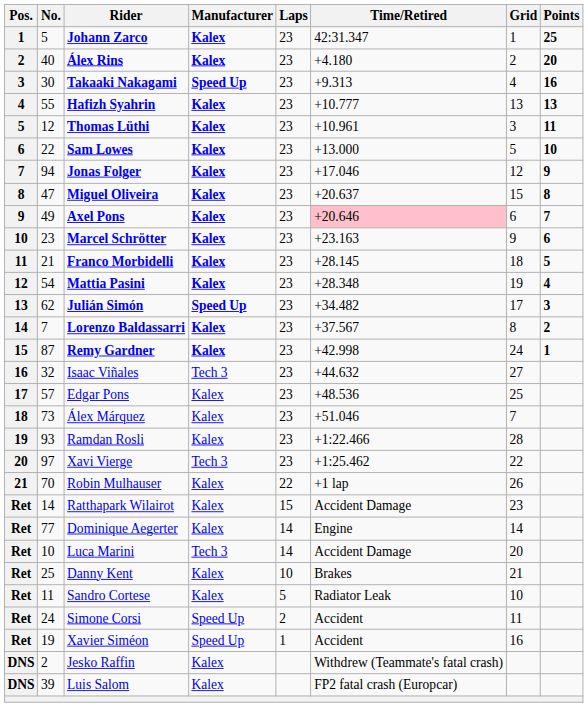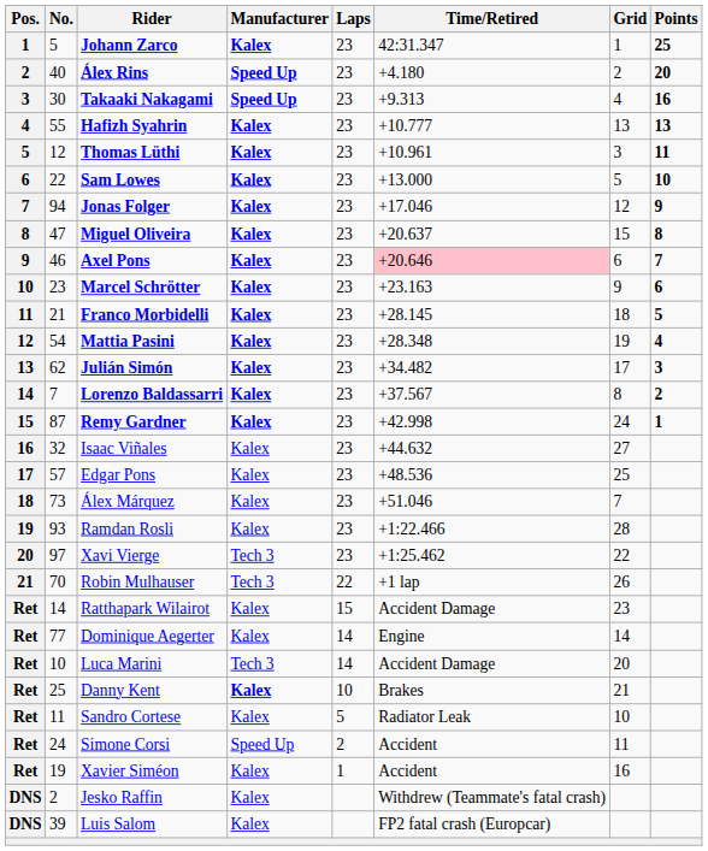 <table class="wikitable" style="font-size: 95%;">
 <tr>
 <th>Pos.</th>
 <th>No.</th>
 <th>Rider</th>
 <th>Manufacturer</th>
 <th>Laps</th>
 <th>Time/Retired</th>
 <th>Grid</th>
 <th>Points</th>
 </tr>
 <tr>
 <th>1</th>
 <td>5</td>
 <td> <strong><a href='#'>Johann Zarco</a></strong></td>
 <td><strong><a href='#'>Kalex</a></strong></td>
 <td>23</td>
 <td>42:31.347</td>
 <td>1</td>
 <td><strong>25</strong></td>
 </tr>
 <tr>
 <th>2</th>
 <td>40</td>
 <td> <strong><a href='#'>Álex Rins</a></strong></td>
-<td><strong><a href='#'>Kalex</a></strong></td>
+<td><strong><a href='#'>Speed Up</a></strong></td>
 <td>23</td>
 <td>+4.180</td>
 <td>2</td>
 <td><strong>20</strong></td>
 </tr>
 <tr>
 <th>3</th>
 <td>30</td>
 <td> <strong><a href='#'>Takaaki Nakagami</a></strong></td>
 <td><strong><a href='#'>Speed Up</a></strong></td>
 <td>23</td>
 <td>+9.313</td>
 <td>4</td>
 <td><strong>16</strong></td>
 </tr>
 <tr>
 <th>4</th>
 <td>55</td>
 <td> <strong><a href='#'>Hafizh Syahrin</a></strong></td>
 <td><strong><a href='#'>Kalex</a></strong></td>
 <td>23</td>
 <td>+10.777</td>
 <td>13</td>
 <td><strong>13</strong></td>
 </tr>
 <tr>
 <th>5</th>
 <td>12</td>
 <td> <strong><a href='#'>Thomas Lüthi</a></strong></td>
 <td><strong><a href='#'>Kalex</a></strong></td>
 <td>23</td>
 <td>+10.961</td>
 <td>3</td>
 <td><strong>11</strong></td>
 </tr>
 <tr>
 <th>6</th>
 <td>22</td>
 <td> <strong><a href='#'>Sam Lowes</a></strong></td>
 <td><strong><a href='#'>Kalex</a></strong></td>
 <td>23</td>
 <td>+13.000</td>
 <td>5</td>
 <td><strong>10</strong></td>
 </tr>
 <tr>
 <th>7</th>
 <td>94</td>
 <td> <strong><a href='#'>Jonas Folger</a></strong></td>
 <td><strong><a href='#'>Kalex</a></strong></td>
 <td>23</td>
 <td>+17.046</td>
 <td>12</td>
 <td><strong>9</strong></td>
 </tr>
 <tr>
 <th>8</th>
 <td>47</td>
 <td> <strong><a href='#'>Miguel Oliveira</a></strong></td>
 <td><strong><a href='#'>Kalex</a></strong></td>
 <td>23</td>
 <td>+20.637</td>
 <td>15</td>
 <td><strong>8</strong></td>
 </tr>
 <tr>
 <th>9</th>
-<td>49</td>
+<td>46</td>
 <td> <strong><a href='#'>Axel Pons</a></strong></td>
 <td><strong><a href='#'>Kalex</a></strong></td>
 <td>23</td>
 <td style="background: pink;">+20.646</td>
 <td>6</td>
 <td><strong>7</strong></td>
 </tr>
 <tr>
 <th>10</th>
 <td>23</td>
 <td> <strong><a href='#'>Marcel Schrötter</a></strong></td>
 <td><strong><a href='#'>Kalex</a></strong></td>
 <td>23</td>
 <td>+23.163</td>
 <td>9</td>
 <td><strong>6</strong></td>
 </tr>
 <tr>
 <th>11</th>
 <td>21</td>
 <td> <strong><a href='#'>Franco Morbidelli</a></strong></td>
 <td><strong><a href='#'>Kalex</a></strong></td>
 <td>23</td>
 <td>+28.145</td>
 <td>18</td>
 <td><strong>5</strong></td>
 </tr>
 <tr>
 <th>12</th>
 <td>54</td>
 <td> <strong><a href='#'>Mattia Pasini</a></strong></td>
 <td><strong><a href='#'>Kalex</a></strong></td>
 <td>23</td>
 <td>+28.348</td>
 <td>19</td>
 <td><strong>4</strong></td>
 </tr>
 <tr>
 <th>13</th>
 <td>62</td>
 <td> <strong><a href='#'>Julián Simón</a></strong></td>
-<td><strong><a href='#'>Speed Up</a></strong></td>
+<td><strong><a href='#'>Kalex</a></strong></td>
 <td>23</td>
 <td>+34.482</td>
 <td>17</td>
 <td><strong>3</strong></td>
 </tr>
 <tr>
 <th>14</th>
 <td>7</td>
 <td> <strong><a href='#'>Lorenzo Baldassarri</a></strong></td>
 <td><strong><a href='#'>Kalex</a></strong></td>
 <td>23</td>
 <td>+37.567</td>
 <td>8</td>
 <td><strong>2</strong></td>
 </tr>
 <tr>
 <th>15</th>
 <td>87</td>
 <td> <strong><a href='#'>Remy Gardner</a></strong></td>
 <td><strong><a href='#'>Kalex</a></strong></td>
 <td>23</td>
 <td>+42.998</td>
 <td>24</td>
 <td><strong>1</strong></td>
 </tr>
 <tr>
 <th>16</th>
 <td>32</td>
 <td> <a href='#'>Isaac Viñales</a></td>
-<td><a href='#'>Tech 3</a></td>
+<td><a href='#'>Kalex</a></td>
 <td>23</td>
 <td>+44.632</td>
 <td>27</td>
 <td></td>
 </tr>
 <tr>
 <th>17</th>
 <td>57</td>
 <td> <a href='#'>Edgar Pons</a></td>
 <td><a href='#'>Kalex</a></td>
 <td>23</td>
 <td>+48.536</td>
 <td>25</td>
 <td></td>
 </tr>
 <tr>
 <th>18</th>
 <td>73</td>
 <td> <a href='#'>Álex Márquez</a></td>
 <td><a href='#'>Kalex</a></td>
 <td>23</td>
 <td>+51.046</td>
 <td>7</td>
 <td></td>
 </tr>
 <tr>
 <th>19</th>
 <td>93</td>
 <td> <a href='#'>Ramdan Rosli</a></td>
 <td><a href='#'>Kalex</a></td>
 <td>23</td>
 <td>+1:22.466</td>
 <td>28</td>
 <td></td>
 </tr>
 <tr>
 <th>20</th>
 <td>97</td>
 <td> <a href='#'>Xavi Vierge</a></td>
 <td><a href='#'>Tech 3</a></td>
 <td>23</td>
 <td>+1:25.462</td>
 <td>22</td>
 <td></td>
 </tr>
 <tr>
 <th>21</th>
 <td>70</td>
 <td> <a href='#'>Robin Mulhauser</a></td>
-<td><a href='#'>Kalex</a></td>
+<td><a href='#'>Tech 3</a></td>
 <td>22</td>
 <td>+1 lap</td>
 <td>26</td>
 <td></td>
 </tr>
 <tr>
 <th>Ret</th>
 <td>14</td>
 <td> <a href='#'>Ratthapark Wilairot</a></td>
 <td><a href='#'>Kalex</a></td>
 <td>15</td>
 <td>Accident Damage</td>
 <td>23</td>
 <td></td>
 </tr>
 <tr>
 <th>Ret</th>
 <td>77</td>
 <td> <a href='#'>Dominique Aegerter</a></td>
 <td><a href='#'>Kalex</a></td>
 <td>14</td>
 <td>Engine</td>
 <td>14</td>
 <td></td>
 </tr>
 <tr>
 <th>Ret</th>
 <td>10</td>
 <td> <a href='#'>Luca Marini</a></td>
 <td><a href='#'>Tech 3</a></td>
 <td>14</td>
 <td>Accident Damage</td>
 <td>20</td>
 <td></td>
 </tr>
 <tr>
 <th>Ret</th>
 <td>25</td>
 <td> <a href='#'>Danny Kent</a></td>
-<td><a href='#'>Kalex</a></td>
+<td><strong><a href='#'>Kalex</a></strong></td>
 <td>10</td>
 <td>Brakes</td>
 <td>21</td>
 <td></td>
 </tr>
 <tr>
 <th>Ret</th>
 <td>11</td>
 <td> <a href='#'>Sandro Cortese</a></td>
 <td><a href='#'>Kalex</a></td>
 <td>5</td>
 <td>Radiator Leak</td>
 <td>10</td>
 <td></td>
 </tr>
 <tr>
 <th>Ret</th>
 <td>24</td>
 <td> <a href='#'>Simone Corsi</a></td>
 <td><a href='#'>Speed Up</a></td>
 <td>2</td>
 <td>Accident</td>
 <td>11</td>
 <td></td>
 </tr>
 <tr>
 <th>Ret</th>
 <td>19</td>
 <td> <a href='#'>Xavier Siméon</a></td>
-<td><a href='#'>Speed Up</a></td>
+<td><a href='#'>Kalex</a></td>
 <td>1</td>
 <td>Accident</td>
 <td>16</td>
 <td></td>
 </tr>
 <tr>
 <th>DNS</th>
 <td>2</td>
 <td> <a href='#'>Jesko Raffin</a></td>
 <td><a href='#'>Kalex</a></td>
 <td></td>
 <td>Withdrew (Teammate's fatal crash)</td>
 <td></td>
 <td></td>
 </tr>
 <tr>
 <th>DNS</th>
 <td>39</td>
 <td> <a href='#'>Luis Salom</a></td>
 <td><a href='#'>Kalex</a></td>
 <td></td>
 <td>FP2 fatal crash (Europcar)</td>
 <td></td>
 <td></td>
 </tr>
 <tr>
 <th colspan=8></th>
 </tr>
 </table>
